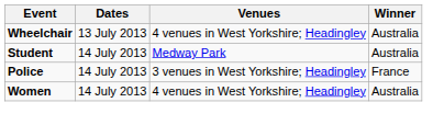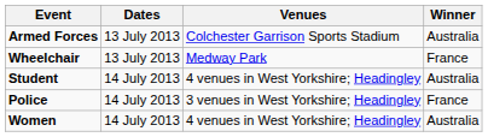 <table class="wikitable">
 <tr>
 <th>Event</th>
 <th>Dates</th>
 <th>Venues</th>
 <th>Winner</th>
 </tr>
 <tr>
+<td><strong>Armed Forces</strong></td>
+<td>13 July 2013</td>
+<td><a href='#'>Colchester Garrison</a> Sports Stadium</td>
+<td>Australia</td>
+</tr>
+<tr>
 <td><strong>Wheelchair</strong></td>
 <td>13 July 2013</td>
-<td>4 venues in West Yorkshire; <a href='#'>Headingley</a></td>
-<td>Australia</td>
+<td><a href='#'>Medway Park</a></td>
+<td>France</td>
 </tr>
 <tr>
 <td><strong>Student</strong></td>
 <td>14 July 2013</td>
-<td><a href='#'>Medway Park</a></td>
+<td>4 venues in West Yorkshire; <a href='#'>Headingley</a></td>
 <td>Australia</td>
 </tr>
 <tr>
 <td><strong>Police</strong></td>
 <td>14 July 2013</td>
 <td>3 venues in West Yorkshire; <a href='#'>Headingley</a></td>
 <td>France</td>
 </tr>
 <tr>
 <td><strong>Women</strong></td>
 <td>14 July 2013</td>
 <td>4 venues in West Yorkshire; <a href='#'>Headingley</a></td>
 <td>Australia</td>
 </tr>
 </table>
